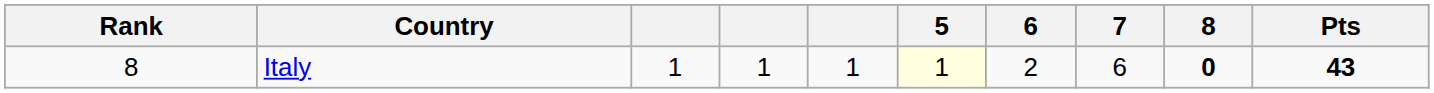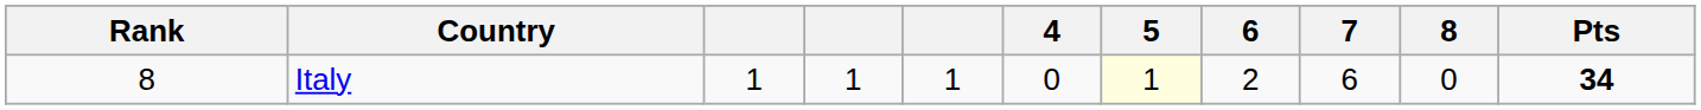 <table class="wikitable" style="width:50%; font-size:90%; text-align:center;">
 <tr>
 <th>Rank</th>
 <th>Country</th>
 <th></th>
 <th></th>
 <th></th>
+<th>4</th>
 <th>5</th>
 <th>6</th>
 <th>7</th>
 <th>8</th>
 <th>Pts</th>
 </tr>
 <tr>
 <td>8</td>
 <td align=left> <a href='#'>Italy</a></td>
 <td>1</td>
 <td>1</td>
 <td>1</td>
+<td>0</td>
 <td style="background: lightyellow;">1</td>
 <td>2</td>
 <td>6</td>
-<td><strong>0</strong></td>
-<td><strong>43</strong></td>
+<td>0</td>
+<td><strong>34</strong></td>
 </tr>
 </table>
